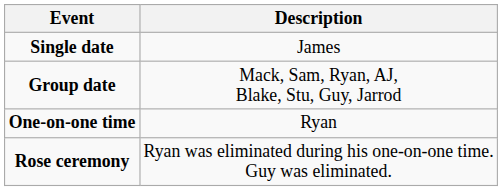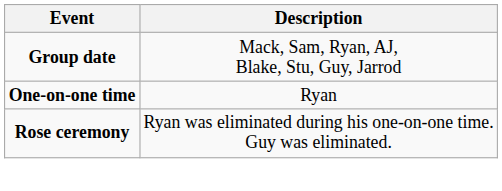 <table class="wikitable sortable" style="text-align:center;">
 <tr>
 <th>Event</th>
 <th>Description</th>
-</tr>
-<tr>
-<td><strong>Single date</strong></td>
-<td>James</td>
 </tr>
 <tr>
 <td><strong>Group date</strong></td>
 <td>Mack, Sam, Ryan, AJ,<br>Blake, Stu, Guy, Jarrod</td>
 </tr>
 <tr>
 <td><strong>One-on-one time</strong></td>
 <td>Ryan</td>
 </tr>
 <tr>
 <td><strong>Rose ceremony</strong></td>
 <td>Ryan was eliminated during his one-on-one time.<br>Guy was eliminated.</td>
 </tr>
 </table>
